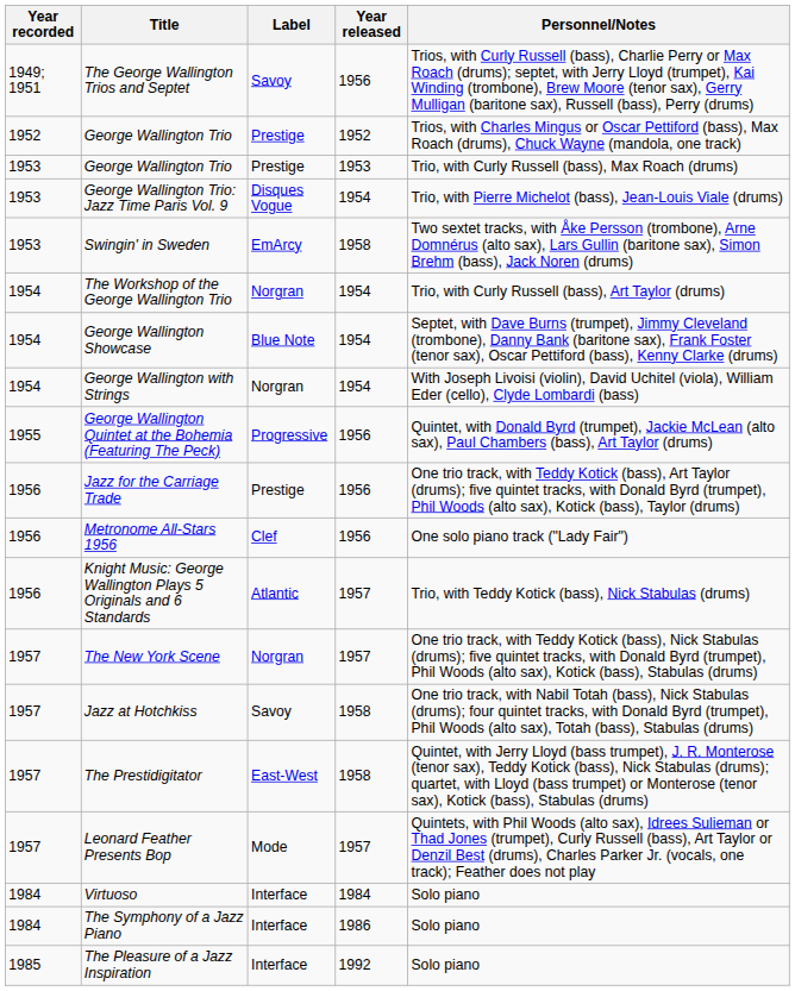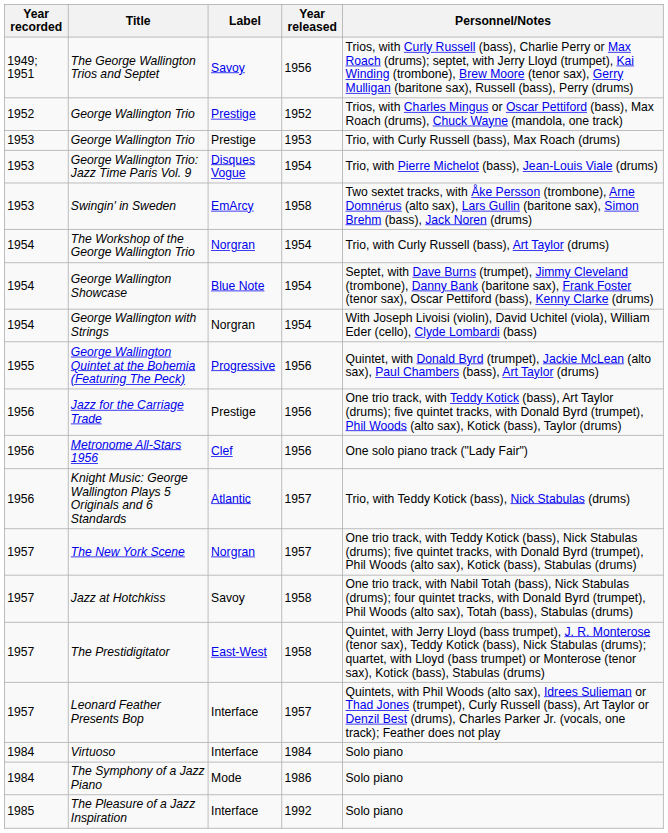 <table class="wikitable sortable">
 <tr>
 <th>Year recorded</th>
 <th>Title</th>
 <th>Label</th>
 <th>Year released</th>
 <th>Personnel/Notes</th>
 </tr>
 <tr>
 <td>1949; 1951</td>
 <td><em>The George Wallington Trios and Septet</em></td>
 <td><a href='#'>Savoy</a></td>
 <td>1956</td>
 <td>Trios, with <a href='#'>Curly Russell</a> (bass), Charlie Perry or <a href='#'>Max Roach</a> (drums); septet, with Jerry Lloyd (trumpet), <a href='#'>Kai Winding</a> (trombone), <a href='#'>Brew Moore</a> (tenor sax), <a href='#'>Gerry Mulligan</a> (baritone sax), Russell (bass), Perry (drums)</td>
 </tr>
 <tr>
 <td>1952</td>
 <td><em>George Wallington Trio</em></td>
 <td><a href='#'>Prestige</a></td>
 <td>1952</td>
 <td>Trios, with <a href='#'>Charles Mingus</a> or <a href='#'>Oscar Pettiford</a> (bass), Max Roach (drums), <a href='#'>Chuck Wayne</a> (mandola, one track)</td>
 </tr>
 <tr>
 <td>1953</td>
 <td><em>George Wallington Trio</em></td>
 <td>Prestige</td>
 <td>1953</td>
 <td>Trio, with Curly Russell (bass), Max Roach (drums)</td>
 </tr>
 <tr>
 <td>1953</td>
 <td><em>George Wallington Trio: Jazz Time Paris Vol. 9</em></td>
 <td><a href='#'>Disques Vogue</a></td>
 <td>1954</td>
 <td>Trio, with <a href='#'>Pierre Michelot</a> (bass), <a href='#'>Jean-Louis Viale</a> (drums)</td>
 </tr>
 <tr>
 <td>1953</td>
 <td><em>Swingin' in Sweden</em></td>
 <td><a href='#'>EmArcy</a></td>
 <td>1958</td>
 <td>Two sextet tracks, with <a href='#'>Åke Persson</a> (trombone), <a href='#'>Arne Domnérus</a> (alto sax), <a href='#'>Lars Gullin</a> (baritone sax), <a href='#'>Simon Brehm</a> (bass), <a href='#'>Jack Noren</a> (drums)</td>
 </tr>
 <tr>
 <td>1954</td>
 <td><em>The Workshop of the George Wallington Trio</em></td>
 <td><a href='#'>Norgran</a></td>
 <td>1954</td>
 <td>Trio, with Curly Russell (bass), <a href='#'>Art Taylor</a> (drums)</td>
 </tr>
 <tr>
 <td>1954</td>
 <td><em>George Wallington Showcase</em></td>
 <td><a href='#'>Blue Note</a></td>
 <td>1954</td>
 <td>Septet, with <a href='#'>Dave Burns</a> (trumpet), <a href='#'>Jimmy Cleveland</a> (trombone), <a href='#'>Danny Bank</a> (baritone sax), <a href='#'>Frank Foster</a> (tenor sax), Oscar Pettiford (bass), <a href='#'>Kenny Clarke</a> (drums)</td>
 </tr>
 <tr>
 <td>1954</td>
 <td><em>George Wallington with Strings</em></td>
 <td>Norgran</td>
 <td>1954</td>
 <td>With Joseph Livoisi (violin), David Uchitel (viola), William Eder (cello), <a href='#'>Clyde Lombardi</a> (bass)</td>
 </tr>
 <tr>
 <td>1955</td>
 <td><em><a href='#'>George Wallington Quintet at the Bohemia (Featuring The Peck)</a></em></td>
 <td><a href='#'>Progressive</a></td>
 <td>1956</td>
 <td>Quintet, with <a href='#'>Donald Byrd</a> (trumpet), <a href='#'>Jackie McLean</a> (alto sax), <a href='#'>Paul Chambers</a> (bass), <a href='#'>Art Taylor</a> (drums)</td>
 </tr>
 <tr>
 <td>1956</td>
 <td><em><a href='#'>Jazz for the Carriage Trade</a></em></td>
 <td>Prestige</td>
 <td>1956</td>
 <td>One trio track, with <a href='#'>Teddy Kotick</a> (bass), Art Taylor (drums); five quintet tracks, with Donald Byrd (trumpet), <a href='#'>Phil Woods</a> (alto sax), Kotick (bass), Taylor (drums)</td>
 </tr>
 <tr>
 <td>1956</td>
 <td><em><a href='#'>Metronome All-Stars 1956</a></em></td>
 <td><a href='#'>Clef</a></td>
 <td>1956</td>
 <td>One solo piano track ("Lady Fair")</td>
 </tr>
 <tr>
 <td>1956</td>
 <td><em>Knight Music: George Wallington Plays 5 Originals and 6 Standards</em></td>
 <td><a href='#'>Atlantic</a></td>
 <td>1957</td>
 <td>Trio, with Teddy Kotick (bass), <a href='#'>Nick Stabulas</a> (drums)</td>
 </tr>
 <tr>
 <td>1957</td>
 <td><em><a href='#'>The New York Scene</a></em></td>
 <td><a href='#'>Norgran</a></td>
 <td>1957</td>
 <td>One trio track, with Teddy Kotick (bass), Nick Stabulas (drums); five quintet tracks, with Donald Byrd (trumpet), Phil Woods (alto sax), Kotick (bass), Stabulas (drums)</td>
 </tr>
 <tr>
 <td>1957</td>
 <td><em>Jazz at Hotchkiss</em></td>
 <td>Savoy</td>
 <td>1958</td>
 <td>One trio track, with Nabil Totah (bass), Nick Stabulas (drums); four quintet tracks, with Donald Byrd (trumpet), Phil Woods (alto sax), Totah (bass), Stabulas (drums)</td>
 </tr>
 <tr>
 <td>1957</td>
 <td><em>The Prestidigitator</em></td>
 <td><a href='#'>East-West</a></td>
 <td>1958</td>
 <td>Quintet, with Jerry Lloyd (bass trumpet), <a href='#'>J. R. Monterose</a> (tenor sax), Teddy Kotick (bass), Nick Stabulas (drums); quartet, with Lloyd (bass trumpet) or Monterose (tenor sax), Kotick (bass), Stabulas (drums)</td>
 </tr>
 <tr>
 <td>1957</td>
 <td><em>Leonard Feather Presents Bop</em></td>
-<td>Mode</td>
+<td>Interface</td>
 <td>1957</td>
 <td>Quintets, with Phil Woods (alto sax), <a href='#'>Idrees Sulieman</a> or <a href='#'>Thad Jones</a> (trumpet), Curly Russell (bass), Art Taylor or <a href='#'>Denzil Best</a> (drums), Charles Parker Jr. (vocals, one track); Feather does not play</td>
 </tr>
 <tr>
 <td>1984</td>
 <td><em>Virtuoso</em></td>
 <td>Interface</td>
 <td>1984</td>
 <td>Solo piano</td>
 </tr>
 <tr>
 <td>1984</td>
 <td><em>The Symphony of a Jazz Piano</em></td>
-<td>Interface</td>
+<td>Mode</td>
 <td>1986</td>
 <td>Solo piano</td>
 </tr>
 <tr>
 <td>1985</td>
 <td><em>The Pleasure of a Jazz Inspiration</em></td>
 <td>Interface</td>
 <td>1992</td>
 <td>Solo piano</td>
 </tr>
 </table>
